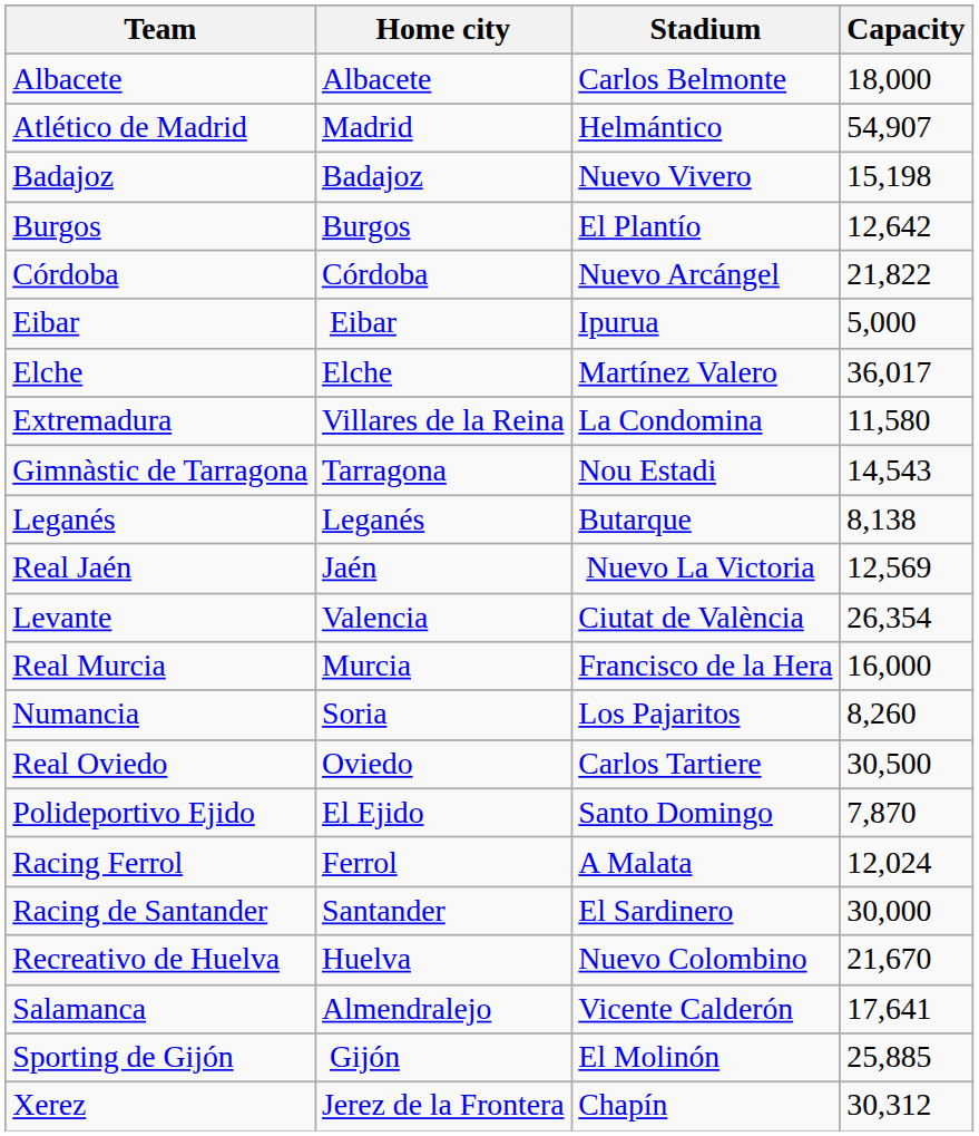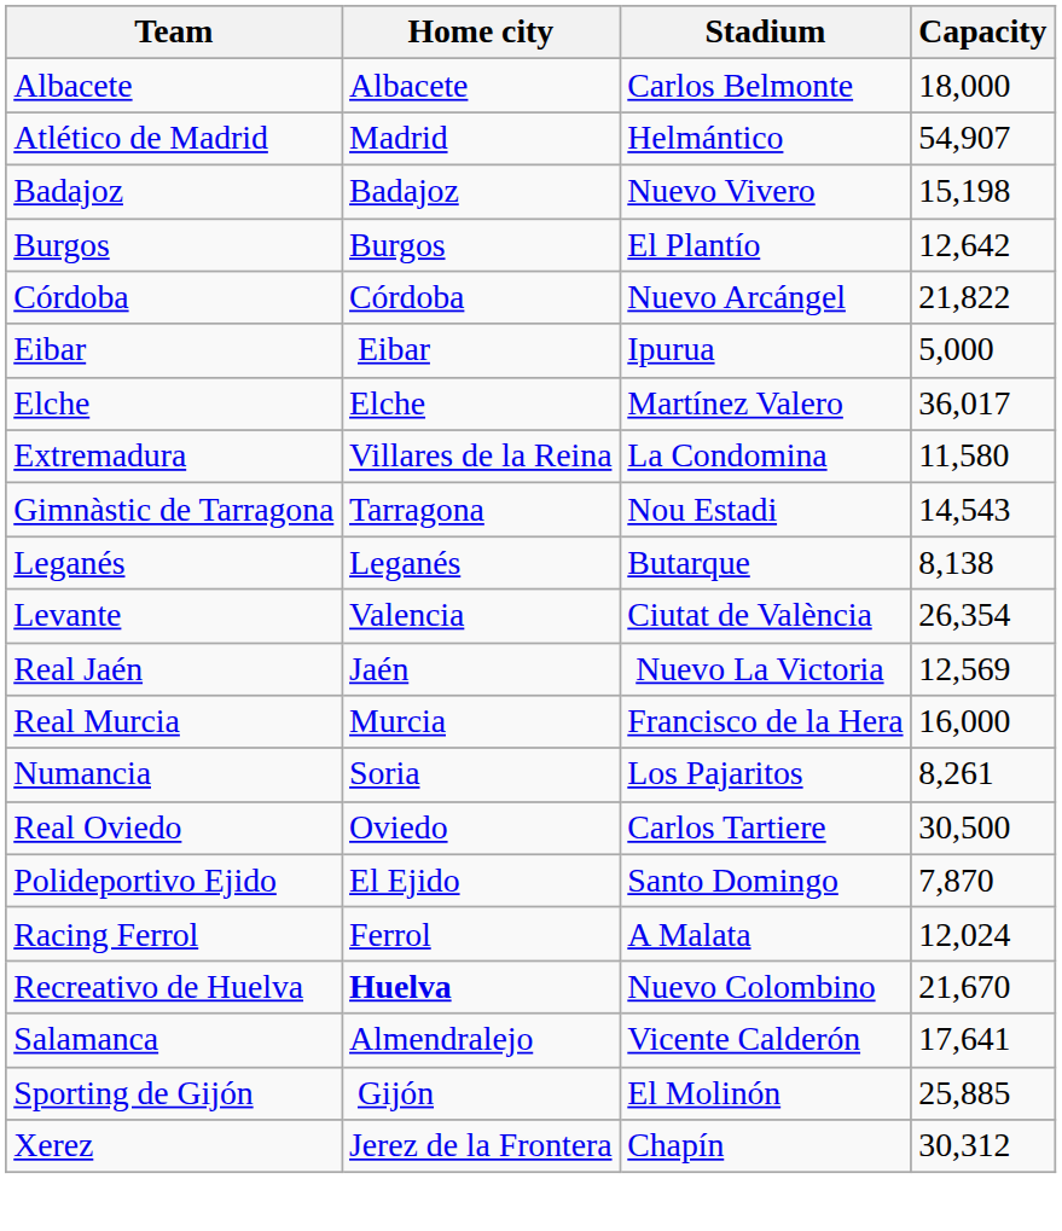 <table class="wikitable sortable">
 <tr>
 <th>Team</th>
 <th>Home city</th>
 <th>Stadium</th>
 <th>Capacity</th>
 </tr>
 <tr>
 <td><a href='#'>Albacete</a></td>
 <td><a href='#'>Albacete</a></td>
 <td><a href='#'>Carlos Belmonte</a></td>
 <td>18,000</td>
 </tr>
 <tr>
 <td><a href='#'>Atlético de Madrid</a></td>
 <td><a href='#'>Madrid</a></td>
 <td><a href='#'>Helmántico</a></td>
 <td>54,907</td>
 </tr>
 <tr>
 <td><a href='#'>Badajoz</a></td>
 <td><a href='#'>Badajoz</a></td>
 <td><a href='#'>Nuevo Vivero</a></td>
 <td>15,198</td>
 </tr>
 <tr>
 <td><a href='#'>Burgos</a></td>
 <td><a href='#'>Burgos</a></td>
 <td><a href='#'>El Plantío</a></td>
 <td>12,642</td>
 </tr>
 <tr>
 <td><a href='#'>Córdoba</a></td>
 <td><a href='#'>Córdoba</a></td>
 <td><a href='#'>Nuevo Arcángel</a></td>
 <td>21,822</td>
 </tr>
 <tr>
 <td><a href='#'>Eibar</a></td>
 <td> <a href='#'>Eibar</a></td>
 <td><a href='#'>Ipurua</a></td>
 <td>5,000</td>
 </tr>
 <tr>
 <td><a href='#'>Elche</a></td>
 <td><a href='#'>Elche</a></td>
 <td><a href='#'>Martínez Valero</a></td>
 <td>36,017</td>
 </tr>
 <tr>
 <td><a href='#'>Extremadura</a></td>
 <td><a href='#'>Villares de la Reina</a></td>
 <td><a href='#'>La Condomina</a></td>
 <td>11,580</td>
 </tr>
 <tr>
 <td><a href='#'>Gimnàstic de Tarragona</a></td>
 <td><a href='#'>Tarragona</a></td>
 <td><a href='#'>Nou Estadi</a></td>
 <td>14,543</td>
 </tr>
 <tr>
 <td><a href='#'>Leganés</a></td>
 <td><a href='#'>Leganés</a></td>
 <td><a href='#'>Butarque</a></td>
 <td>8,138</td>
 </tr>
 <tr>
+<td><a href='#'>Levante</a></td>
+<td><a href='#'>Valencia</a></td>
+<td><a href='#'>Ciutat de València</a></td>
+<td>26,354</td>
+</tr>
+<tr>
 <td><a href='#'>Real Jaén</a></td>
 <td><a href='#'>Jaén</a></td>
 <td> <a href='#'>Nuevo La Victoria</a></td>
 <td>12,569</td>
-</tr>
-<tr>
-<td><a href='#'>Levante</a></td>
-<td><a href='#'>Valencia</a></td>
-<td><a href='#'>Ciutat de València</a></td>
-<td>26,354</td>
 </tr>
 <tr>
 <td><a href='#'>Real Murcia</a></td>
 <td><a href='#'>Murcia</a></td>
 <td><a href='#'>Francisco de la Hera</a></td>
 <td>16,000</td>
 </tr>
 <tr>
 <td><a href='#'>Numancia</a></td>
 <td><a href='#'>Soria</a></td>
 <td><a href='#'>Los Pajaritos</a></td>
-<td>8,260</td>
+<td>8,261</td>
 </tr>
 <tr>
 <td><a href='#'>Real Oviedo</a></td>
 <td><a href='#'>Oviedo</a></td>
 <td><a href='#'>Carlos Tartiere</a></td>
 <td>30,500</td>
 </tr>
 <tr>
 <td><a href='#'>Polideportivo Ejido</a></td>
 <td><a href='#'>El Ejido</a></td>
 <td><a href='#'>Santo Domingo</a></td>
 <td>7,870</td>
 </tr>
 <tr>
 <td><a href='#'>Racing Ferrol</a></td>
 <td><a href='#'>Ferrol</a></td>
 <td><a href='#'>A Malata</a></td>
 <td>12,024</td>
 </tr>
 <tr>
-<td><a href='#'>Racing de Santander</a></td>
-<td><a href='#'>Santander</a></td>
-<td><a href='#'>El Sardinero</a></td>
-<td>30,000</td>
-</tr>
-<tr>
 <td><a href='#'>Recreativo de Huelva</a></td>
-<td><a href='#'>Huelva</a></td>
+<td><strong><a href='#'>Huelva</a></strong></td>
 <td><a href='#'>Nuevo Colombino</a></td>
 <td>21,670</td>
 </tr>
 <tr>
 <td><a href='#'>Salamanca</a></td>
 <td><a href='#'>Almendralejo</a></td>
 <td><a href='#'>Vicente Calderón</a></td>
 <td>17,641</td>
 </tr>
 <tr>
 <td><a href='#'>Sporting de Gijón</a></td>
 <td> <a href='#'>Gijón</a></td>
 <td><a href='#'>El Molinón</a></td>
 <td>25,885</td>
 </tr>
 <tr>
 <td><a href='#'>Xerez</a></td>
 <td><a href='#'>Jerez de la Frontera</a></td>
 <td><a href='#'>Chapín</a></td>
 <td>30,312</td>
 </tr>
 </table>
